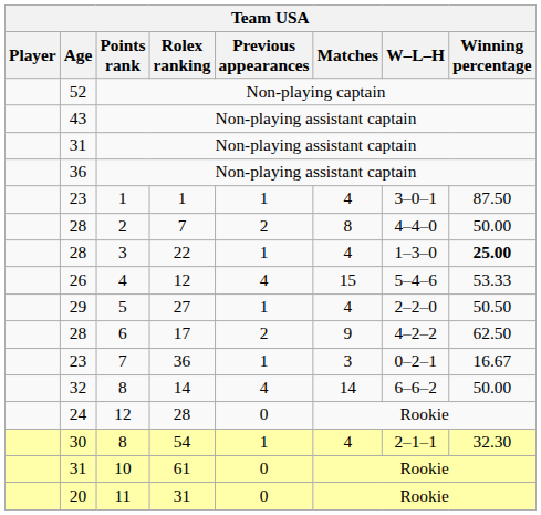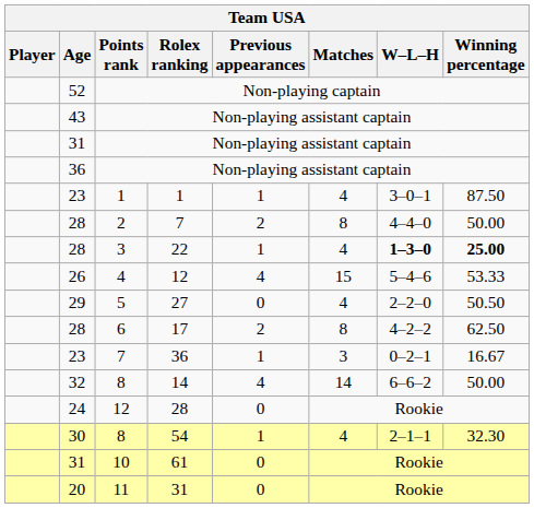 <table class="wikitable sortable" style="text-align:center">
 <tr>
 <th colspan=8> Team USA</th>
 </tr>
 <tr>
 <th>Player</th>
 <th>Age</th>
 <th data-sort-type="number">Points<br>rank</th>
 <th data-sort-type="number">Rolex<br>ranking</th>
 <th data-sort-type="number">Previous<br>appearances</th>
 <th data-sort-type="number">Matches</th>
 <th data-sort-type="number">W–L–H</th>
 <th data-sort-type="number">Winning<br>percentage</th>
 </tr>
 <tr>
 <td align=left></td>
 <td>52</td>
 <td colspan=6>Non-playing captain</td>
 </tr>
 <tr>
 <td align=left></td>
 <td>43</td>
 <td colspan=6>Non-playing assistant captain</td>
 </tr>
 <tr>
 <td align=left></td>
 <td>31</td>
 <td colspan=6>Non-playing assistant captain</td>
 </tr>
 <tr>
 <td align=left></td>
 <td>36</td>
 <td colspan=6>Non-playing assistant captain</td>
 </tr>
 <tr>
 <td align=left></td>
 <td>23</td>
 <td>1</td>
 <td>1</td>
 <td>1</td>
 <td>4</td>
 <td>3–0–1</td>
 <td>87.50</td>
 </tr>
 <tr>
 <td align=left></td>
 <td>28</td>
 <td>2</td>
 <td>7</td>
 <td>2</td>
 <td>8</td>
 <td>4–4–0</td>
 <td>50.00</td>
 </tr>
 <tr>
 <td align=left></td>
 <td>28</td>
 <td>3</td>
 <td>22</td>
 <td>1</td>
 <td>4</td>
-<td>1–3–0</td>
+<td><strong>1–3–0</strong></td>
 <td><strong>25.00</strong></td>
 </tr>
 <tr>
 <td align=left></td>
 <td>26</td>
 <td>4</td>
 <td>12</td>
 <td>4</td>
 <td>15</td>
 <td>5–4–6</td>
 <td>53.33</td>
 </tr>
 <tr>
 <td align=left></td>
 <td>29</td>
 <td>5</td>
 <td>27</td>
-<td>1</td>
+<td>0</td>
 <td>4</td>
 <td>2–2–0</td>
 <td>50.50</td>
 </tr>
 <tr>
 <td align=left></td>
 <td>28</td>
 <td>6</td>
 <td>17</td>
 <td>2</td>
-<td>9</td>
+<td>8</td>
 <td>4–2–2</td>
 <td>62.50</td>
 </tr>
 <tr>
 <td align=left></td>
 <td>23</td>
 <td>7</td>
 <td>36</td>
 <td>1</td>
 <td>3</td>
 <td>0–2–1</td>
 <td>16.67</td>
 </tr>
 <tr>
 <td align=left></td>
 <td>32</td>
 <td>8</td>
 <td>14</td>
 <td>4</td>
 <td>14</td>
 <td>6–6–2</td>
 <td>50.00</td>
 </tr>
 <tr>
 <td align=left></td>
 <td>24</td>
 <td>12</td>
 <td>28</td>
 <td>0</td>
 <td colspan=3>Rookie</td>
 </tr>
 <tr style="background:#ffa;">
 <td align=left></td>
 <td>30</td>
 <td>8</td>
 <td>54</td>
 <td>1</td>
 <td>4</td>
 <td>2–1–1</td>
 <td>32.30</td>
 </tr>
 <tr style="background:#ffa;">
 <td align=left></td>
 <td>31</td>
 <td>10</td>
 <td>61</td>
 <td>0</td>
 <td colspan=3>Rookie</td>
 </tr>
 <tr style="background:#ffa;">
 <td align=left></td>
 <td>20</td>
 <td>11</td>
 <td>31</td>
 <td>0</td>
 <td colspan=3>Rookie</td>
 </tr>
 </table>
